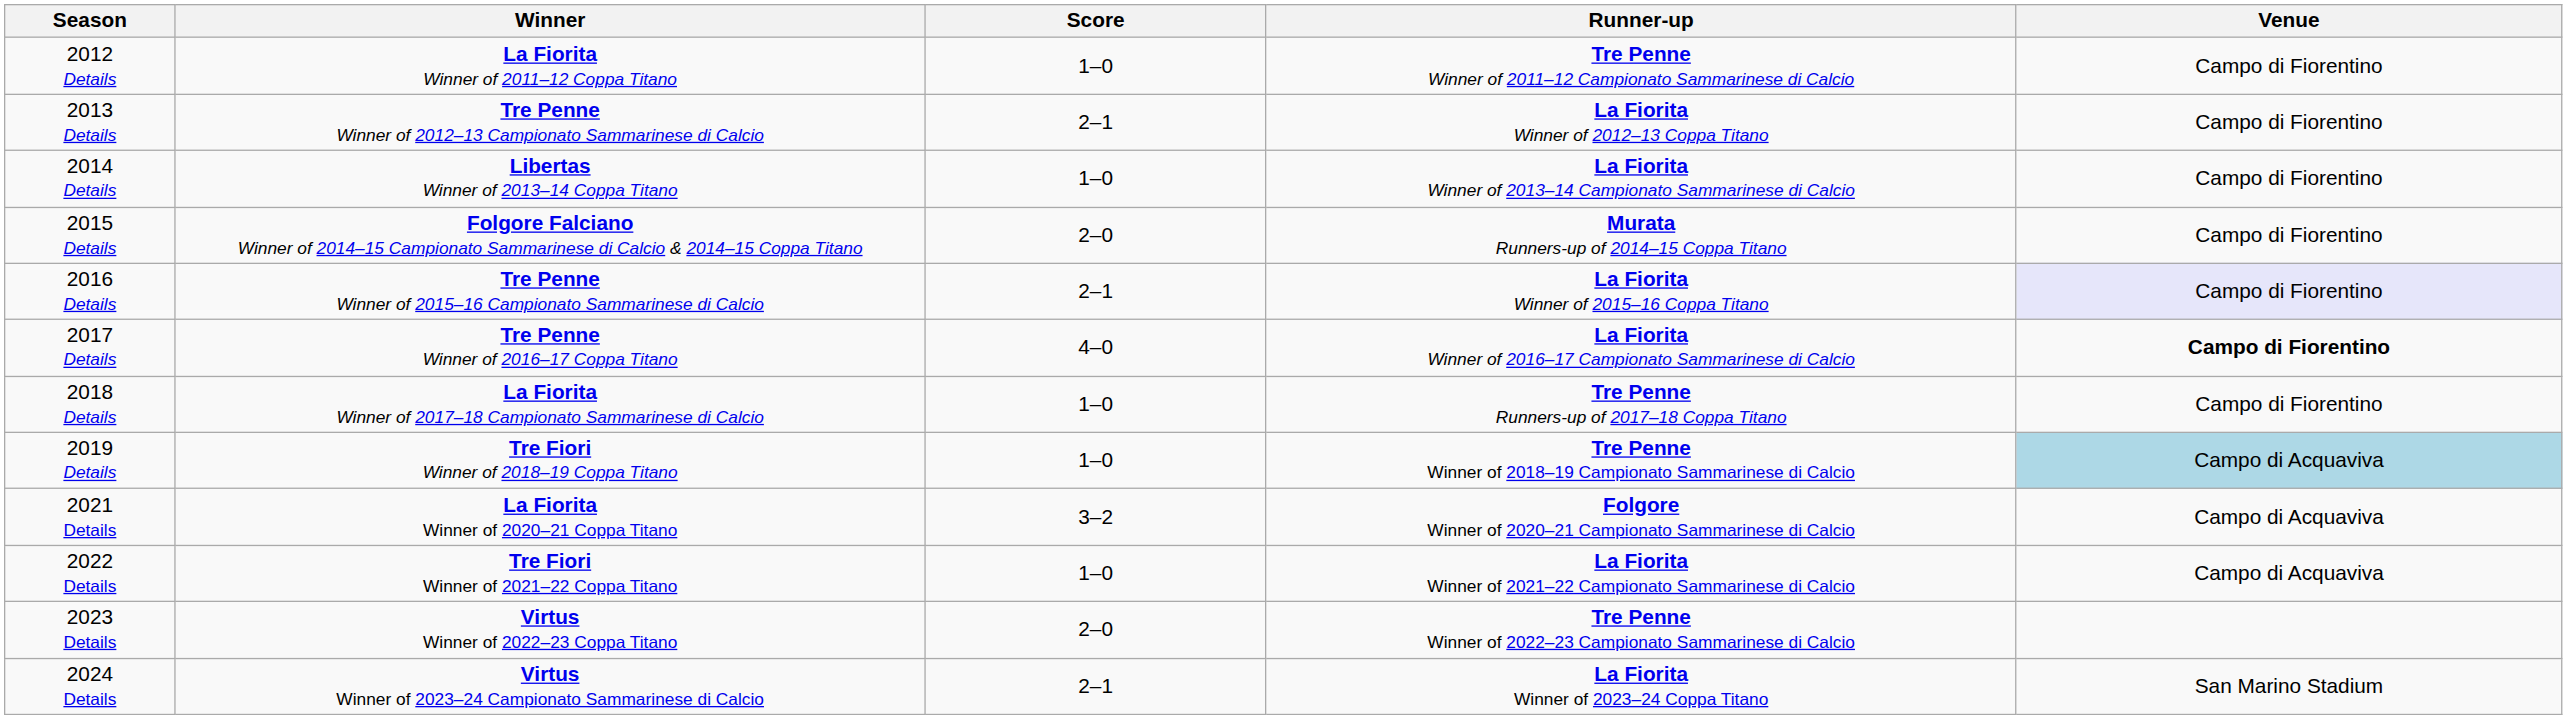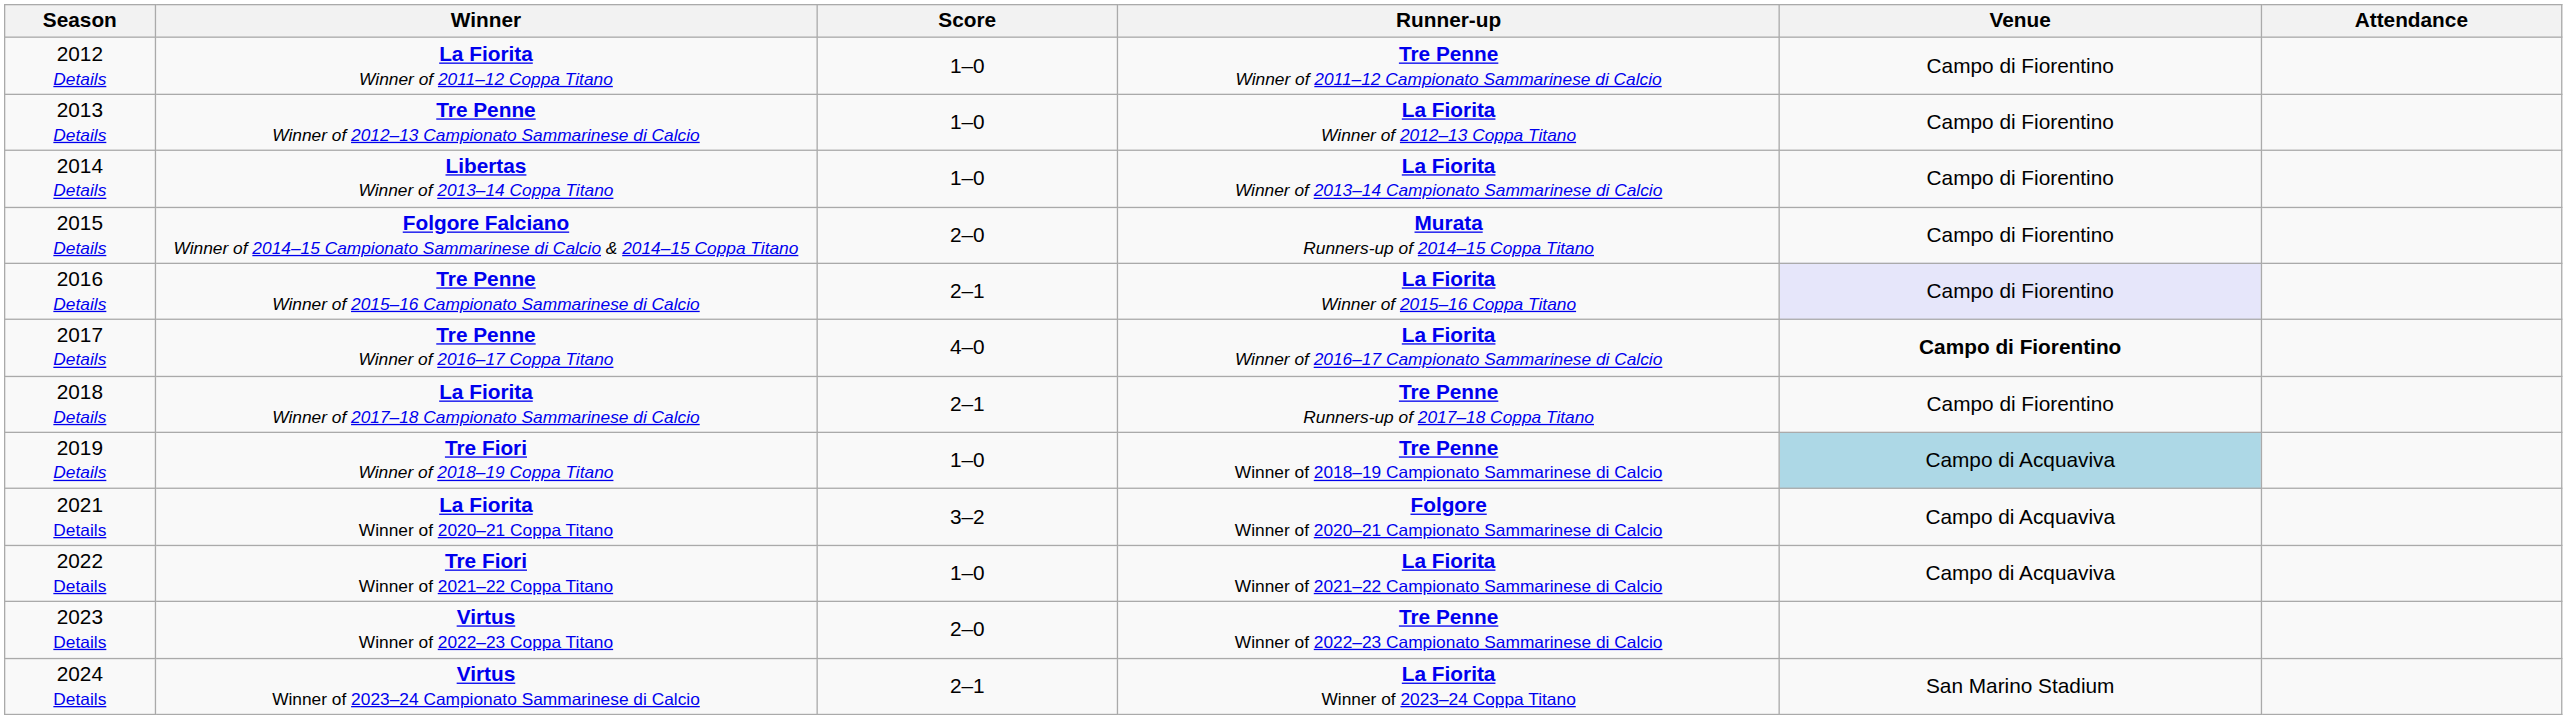 <table class="wikitable" style="text-align: center;">
 <tr>
 <th width=5%>Season</th>
 <th width=22%>Winner</th>
 <th width=10%>Score</th>
 <th width=22%>Runner-up</th>
 <th width=16%>Venue</th>
+<th width=10%>Attendance</th>
 </tr>
 <tr>
 <td>2012<br><small><em><a href='#'>Details</a></em></small></td>
 <td><strong><a href='#'>La Fiorita</a></strong><br><small><em>Winner of <a href='#'>2011–12 Coppa Titano</a></em></small></td>
 <td>1–0</td>
 <td><strong><a href='#'>Tre Penne</a></strong><br><small><em>Winner of <a href='#'>2011–12 Campionato Sammarinese di Calcio</a></em></small></td>
 <td>Campo di Fiorentino</td>
+<td></td>
 </tr>
 <tr>
 <td>2013<br><small><em><a href='#'>Details</a></em></small></td>
 <td><strong><a href='#'>Tre Penne</a></strong><br><small><em>Winner of <a href='#'>2012–13 Campionato Sammarinese di Calcio</a></em></small></td>
-<td>2–1</td>
+<td>1–0</td>
 <td><strong><a href='#'>La Fiorita</a></strong><br><small><em>Winner of <a href='#'>2012–13 Coppa Titano</a></em></small></td>
 <td>Campo di Fiorentino</td>
+<td></td>
 </tr>
 <tr>
 <td>2014<br><small><em><a href='#'>Details</a></em></small></td>
 <td><strong><a href='#'>Libertas</a></strong><br><small><em>Winner of <a href='#'>2013–14 Coppa Titano</a></em></small></td>
 <td>1–0</td>
 <td><strong><a href='#'>La Fiorita</a></strong><br><small><em>Winner of <a href='#'>2013–14 Campionato Sammarinese di Calcio</a></em></small></td>
 <td>Campo di Fiorentino</td>
+<td></td>
 </tr>
 <tr>
 <td>2015<br><small><em><a href='#'>Details</a></em></small></td>
 <td><strong><a href='#'>Folgore Falciano</a></strong><br><small><em>Winner of <a href='#'>2014–15 Campionato Sammarinese di Calcio</a> & <a href='#'>2014–15 Coppa Titano</a> </em></small></td>
 <td>2–0</td>
 <td><strong><a href='#'>Murata</a></strong><br><small><em>Runners-up of <a href='#'>2014–15 Coppa Titano</a></em></small></td>
 <td>Campo di Fiorentino</td>
+<td></td>
 </tr>
 <tr>
 <td>2016<br><small><em><a href='#'>Details</a></em></small></td>
 <td><strong><a href='#'>Tre Penne</a></strong><br><small><em>Winner of <a href='#'>2015–16 Campionato Sammarinese di Calcio</a></em></small></td>
 <td>2–1</td>
 <td><strong><a href='#'>La Fiorita</a></strong><br><small><em>Winner of <a href='#'>2015–16 Coppa Titano</a></em></small></td>
 <td style="background: lavender;">Campo di Fiorentino</td>
+<td></td>
 </tr>
 <tr>
 <td>2017<br><small><em><a href='#'>Details</a></em></small></td>
 <td><strong><a href='#'>Tre Penne</a></strong><br><small><em>Winner of <a href='#'>2016–17 Coppa Titano</a></em></small></td>
 <td>4–0</td>
 <td><strong><a href='#'>La Fiorita</a></strong><br><small><em>Winner of <a href='#'>2016–17 Campionato Sammarinese di Calcio</a></em></small></td>
 <td><strong>Campo di Fiorentino</strong></td>
+<td></td>
 </tr>
 <tr>
 <td>2018<br><small><em><a href='#'>Details</a></em></small></td>
 <td><strong><a href='#'>La Fiorita</a></strong><br><small><em>Winner of <a href='#'>2017–18 Campionato Sammarinese di Calcio</a></em></small></td>
-<td>1–0</td>
+<td>2–1</td>
 <td><strong><a href='#'>Tre Penne</a></strong><br><small><em>Runners-up of <a href='#'>2017–18 Coppa Titano</a></em></small></td>
 <td>Campo di Fiorentino</td>
+<td></td>
 </tr>
 <tr>
 <td>2019<br><small><em><a href='#'>Details</a></em></small></td>
 <td><strong><a href='#'>Tre Fiori</a></strong><br><small><em>Winner of <a href='#'>2018–19 Coppa Titano</a></small></td>
 <td>1–0</td>
 <td><strong><a href='#'>Tre Penne</a></strong><br><small></em>Winner of <a href='#'>2018–19 Campionato Sammarinese di Calcio</a><em></small></td>
 <td style="background: lightblue;">Campo di Acquaviva</td>
+<td></td>
 </tr>
 <tr>
 <td>2021<br><small></em><a href='#'>Details</a><em></small></td>
 <td><strong><a href='#'>La Fiorita</a></strong><br><small></em>Winner of <a href='#'>2020–21 Coppa Titano</a><em></small></td>
 <td>3–2</td>
 <td><strong><a href='#'>Folgore</a></strong><br><small></em>Winner of <a href='#'>2020–21 Campionato Sammarinese di Calcio</a><em></small></td>
 <td>Campo di Acquaviva</td>
+<td></td>
 </tr>
 <tr>
 <td>2022<br><small></em><a href='#'>Details</a><em></small></td>
 <td><strong><a href='#'>Tre Fiori</a></strong><br><small></em>Winner of <a href='#'>2021–22 Coppa Titano</a><em></small></td>
 <td>1–0</td>
 <td><strong><a href='#'>La Fiorita</a></strong><br><small></em>Winner of <a href='#'>2021–22 Campionato Sammarinese di Calcio</a><em></small></td>
 <td>Campo di Acquaviva</td>
+<td></td>
 </tr>
 <tr>
 <td>2023<br><small></em><a href='#'>Details</a><em></small></td>
 <td><strong><a href='#'>Virtus</a></strong><br><small></em>Winner of <a href='#'>2022–23 Coppa Titano</a><em></small></td>
 <td>2–0</td>
 <td><strong><a href='#'>Tre Penne</a></strong><br><small></em>Winner of <a href='#'>2022–23 Campionato Sammarinese di Calcio</a><em></small></td>
+<td></td>
 <td></td>
 </tr>
 <tr>
 <td>2024<br><small></em><a href='#'>Details</a><em></small></td>
 <td><strong><a href='#'>Virtus</a></strong><br><small></em>Winner of <a href='#'>2023–24 Campionato Sammarinese di Calcio</a><em></small></td>
 <td>2–1 </td>
 <td><strong><a href='#'>La Fiorita</a></strong><br><small></em>Winner of <a href='#'>2023–24 Coppa Titano</a><em></small></td>
 <td>San Marino Stadium</td>
+<td></td>
 </tr>
 </table>
